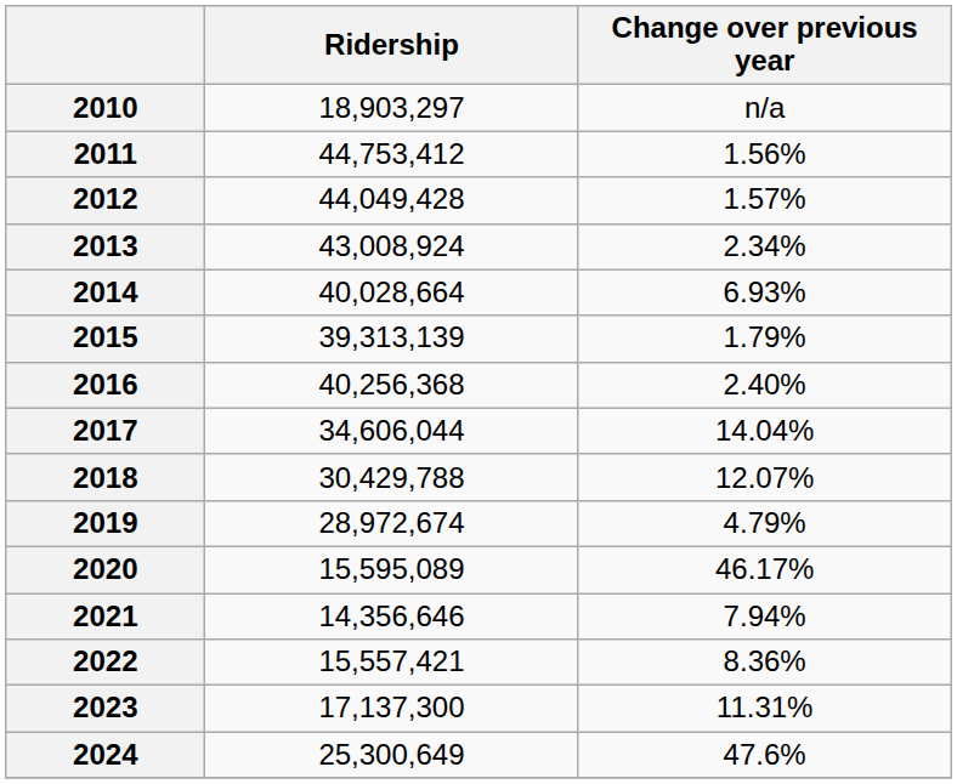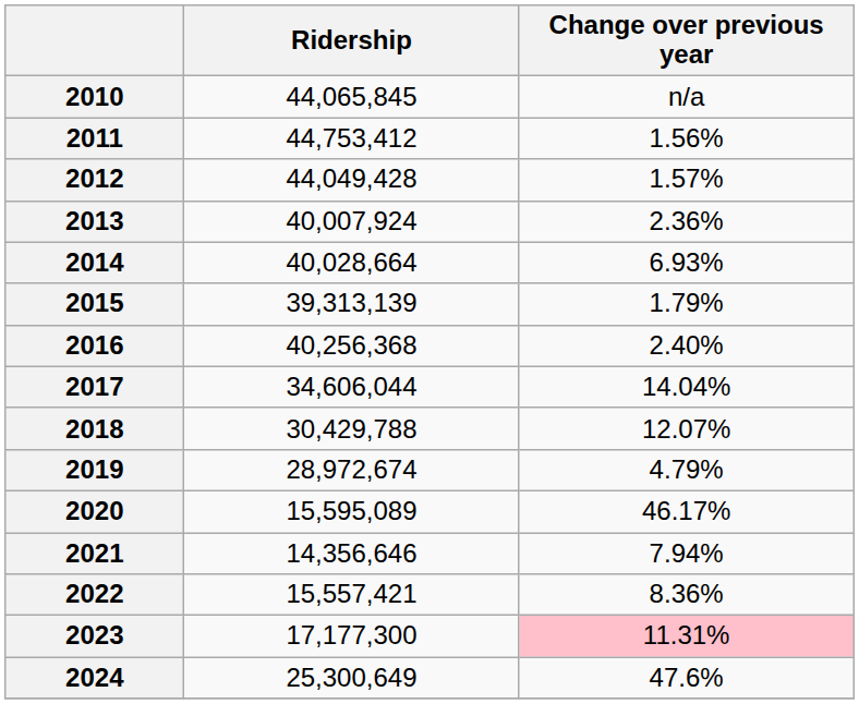 <table class="wikitable"  style="text-align:center; width:520px; margin:auto;">
 <tr>
 <th style="width:50px"></th>
 <th style="width:100px">Ridership</th>
 <th style="width:100px">Change over previous year</th>
 </tr>
 <tr>
 <th>2010</th>
-<td>18,903,297</td>
+<td>44,065,845</td>
 <td>n/a</td>
 </tr>
 <tr>
 <th>2011</th>
 <td>44,753,412</td>
 <td>1.56%</td>
 </tr>
 <tr>
 <th>2012</th>
 <td>44,049,428</td>
 <td>1.57%</td>
 </tr>
 <tr>
 <th>2013</th>
-<td>43,008,924</td>
-<td>2.34%</td>
+<td>40,007,924</td>
+<td>2.36%</td>
 </tr>
 <tr>
 <th>2014</th>
 <td>40,028,664</td>
 <td>6.93%</td>
 </tr>
 <tr>
 <th>2015</th>
 <td>39,313,139</td>
 <td>1.79%</td>
 </tr>
 <tr>
 <th>2016</th>
 <td>40,256,368</td>
 <td>2.40%</td>
 </tr>
 <tr>
 <th>2017</th>
 <td>34,606,044</td>
 <td>14.04%</td>
 </tr>
 <tr>
 <th>2018</th>
 <td>30,429,788</td>
 <td>12.07%</td>
 </tr>
 <tr>
 <th>2019</th>
 <td>28,972,674</td>
 <td>4.79%</td>
 </tr>
 <tr>
 <th>2020</th>
 <td>15,595,089</td>
 <td>46.17%</td>
 </tr>
 <tr>
 <th>2021</th>
 <td>14,356,646</td>
 <td>7.94%</td>
 </tr>
 <tr>
 <th>2022</th>
 <td>15,557,421</td>
 <td>8.36%</td>
 </tr>
 <tr>
 <th>2023</th>
-<td>17,137,300</td>
-<td>11.31%</td>
+<td>17,177,300</td>
+<td style="background: pink;">11.31%</td>
 </tr>
 <tr>
 <th>2024</th>
 <td>25,300,649</td>
 <td>47.6%</td>
 </tr>
 <tr>
 </tr>
 </table>
